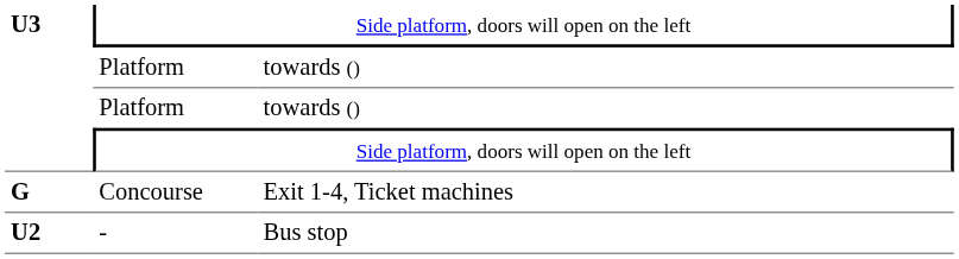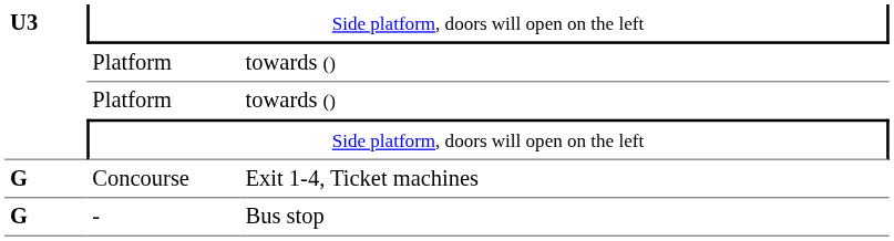 <table table border=0 cellspacing=0 cellpadding=4>
 <tr>
 <td style="border-bottom:solid 1px gray;" rowspan=4 valign=top width=50><strong>U3</strong></td>
 <td style = "border-right:solid 2px black;border-left:solid 2px black;border-bottom:solid 2px black;text-align:center;" colspan=2><small><a href='#'>Side platform</a>, doors will open on the left</small></td>
 </tr>
 <tr>
 <td style = "border-bottom:solid 1px gray;" width=100>Platform </td>
 <td style = "border-bottom:solid 1px gray;" width=450> towards  <small>()</small></td>
 </tr>
 <tr>
 <td>Platform </td>
 <td> towards  <small>()</small></td>
 </tr>
 <tr>
 <td style = "border-top:solid 2px black;border-right:solid 2px black;border-left:solid 2px black;border-bottom:solid 1px gray;text-align:center;" colspan=2><small><a href='#'>Side platform</a>, doors will open on the left</small></td>
 </tr>
 <tr>
 <td style = "border-bottom:solid 1px gray;" rowspan=1 valign=top><strong>G</strong></td>
 <td style = "border-bottom:solid 1px gray;" valign=top>Concourse</td>
 <td style = "border-bottom:solid 1px gray;" valign=top>Exit 1-4, Ticket machines</td>
 </tr>
 <tr>
-<td style = "border-bottom:solid 1px gray;" rowspan=1 valign=top><strong>U2</strong></td>
+<td style = "border-bottom:solid 1px gray;" rowspan=1 valign=top><strong>G</strong></td>
 <td style = "border-bottom:solid 1px gray;" valign=top>-</td>
 <td style = "border-bottom:solid 1px gray;" valign=top>Bus stop</td>
 </tr>
 </table>
